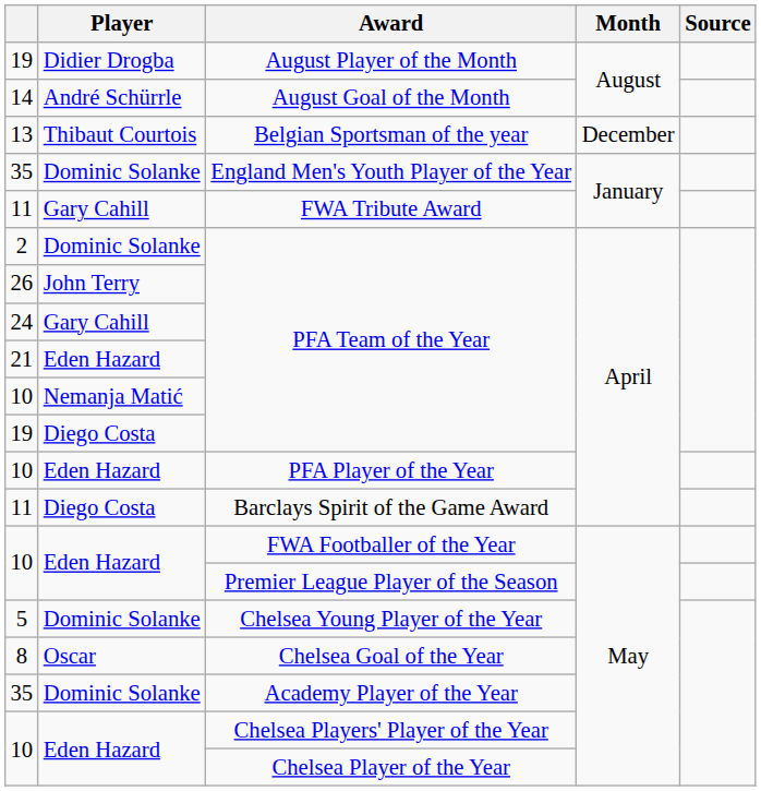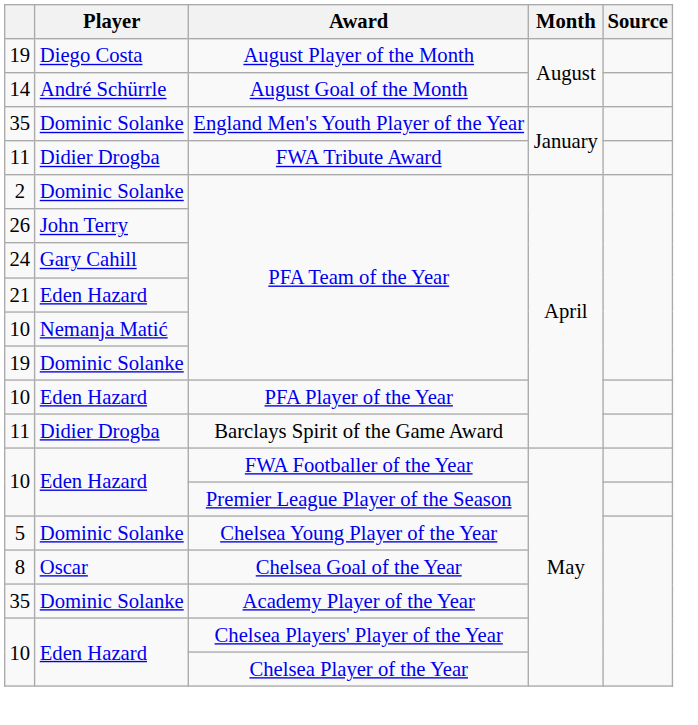 <table class="wikitable sortable" style="text-align:left; font-size:95%">
 <tr>
 <th></th>
 <th>Player</th>
 <th>Award</th>
 <th>Month</th>
 <th>Source</th>
 </tr>
 <tr>
 <td style="text-align:center;">19</td>
-<td> <a href='#'>Didier Drogba</a></td>
+<td> <a href='#'>Diego Costa</a></td>
 <td style="text-align:center;"><a href='#'>August Player of the Month</a></td>
 <td rowspan=2 style="text-align:center;">August</td>
 <td style="text-align:center;"></td>
 </tr>
 <tr>
 <td style="text-align:center;">14</td>
 <td> <a href='#'>André Schürrle</a></td>
 <td style="text-align:center;"><a href='#'>August Goal of the Month</a></td>
 <td style="text-align:center;"></td>
 </tr>
 <tr>
-<td style="text-align:center;">13</td>
-<td> <a href='#'>Thibaut Courtois</a></td>
-<td style="text-align:center;"><a href='#'>Belgian Sportsman of the year</a></td>
-<td style="text-align:center;">December</td>
-<td style="text-align:center;"></td>
-</tr>
-<tr>
 <td style="text-align:center;">35</td>
 <td> <a href='#'>Dominic Solanke</a></td>
 <td style="text-align:center;"><a href='#'>England Men's Youth Player of the Year</a></td>
 <td rowspan=2 style="text-align:center;">January</td>
 <td style="text-align:center;"></td>
 </tr>
 <tr>
 <td style="text-align:center;">11</td>
-<td> <a href='#'>Gary Cahill</a></td>
+<td> <a href='#'>Didier Drogba</a></td>
 <td style="text-align:center;"><a href='#'>FWA Tribute Award</a></td>
 <td style="text-align:center;"></td>
 </tr>
 <tr>
 <td style="text-align:center;">2</td>
 <td> <a href='#'>Dominic Solanke</a></td>
 <td rowspan=6 style="text-align:center;"><a href='#'>PFA Team of the Year</a></td>
 <td rowspan=8 style="text-align:center;">April</td>
 <td rowspan=6></td>
 </tr>
 <tr>
 <td style="text-align:center;">26</td>
 <td> <a href='#'>John Terry</a></td>
 </tr>
 <tr>
 <td style="text-align:center;">24</td>
 <td> <a href='#'>Gary Cahill</a></td>
 </tr>
 <tr>
 <td style="text-align:center;">21</td>
 <td> <a href='#'>Eden Hazard</a></td>
 </tr>
 <tr>
 <td style="text-align:center;">10</td>
 <td> <a href='#'>Nemanja Matić</a></td>
 </tr>
 <tr>
 <td style="text-align:center;">19</td>
-<td> <a href='#'>Diego Costa</a></td>
+<td> <a href='#'>Dominic Solanke</a></td>
 </tr>
 <tr>
 <td style="text-align:center;">10</td>
 <td> <a href='#'>Eden Hazard</a></td>
 <td style="text-align:center;"><a href='#'>PFA Player of the Year</a></td>
 <td style="text-align:center;"></td>
 </tr>
 <tr>
 <td style="text-align:center;">11</td>
-<td> <a href='#'>Diego Costa</a></td>
+<td> <a href='#'>Didier Drogba</a></td>
 <td style="text-align:center;">Barclays Spirit of the Game Award</td>
 <td style="text-align:center;"></td>
 </tr>
 <tr>
 <td rowspan=2 style="text-align:center;">10</td>
 <td rowspan=2> <a href='#'>Eden Hazard</a></td>
 <td style="text-align:center;"><a href='#'>FWA Footballer of the Year</a></td>
 <td rowspan=7 style="text-align:center;">May</td>
 <td style="text-align:center;"></td>
 </tr>
 <tr>
 <td style="text-align:center;"><a href='#'>Premier League Player of the Season</a></td>
 <td style="text-align:center;"></td>
 </tr>
 <tr>
 <td style="text-align:center;">5</td>
 <td> <a href='#'>Dominic Solanke</a></td>
 <td style="text-align:center;"><a href='#'>Chelsea Young Player of the Year</a></td>
 <td rowspan=5 style="text-align:center;"></td>
 </tr>
 <tr>
 <td style="text-align:center;">8</td>
 <td> <a href='#'>Oscar</a></td>
 <td style="text-align:center;"><a href='#'>Chelsea Goal of the Year</a></td>
 </tr>
 <tr>
 <td style="text-align:center;">35</td>
 <td> <a href='#'>Dominic Solanke</a></td>
 <td style="text-align:center;"><a href='#'>Academy Player of the Year</a></td>
 </tr>
 <tr>
 <td rowspan=2 style="text-align:center;">10</td>
 <td rowspan=2> <a href='#'>Eden Hazard</a></td>
 <td style="text-align:center;"><a href='#'>Chelsea Players' Player of the Year</a></td>
 </tr>
 <tr>
 <td style="text-align:center;"><a href='#'>Chelsea Player of the Year</a></td>
 </tr>
 </table>
